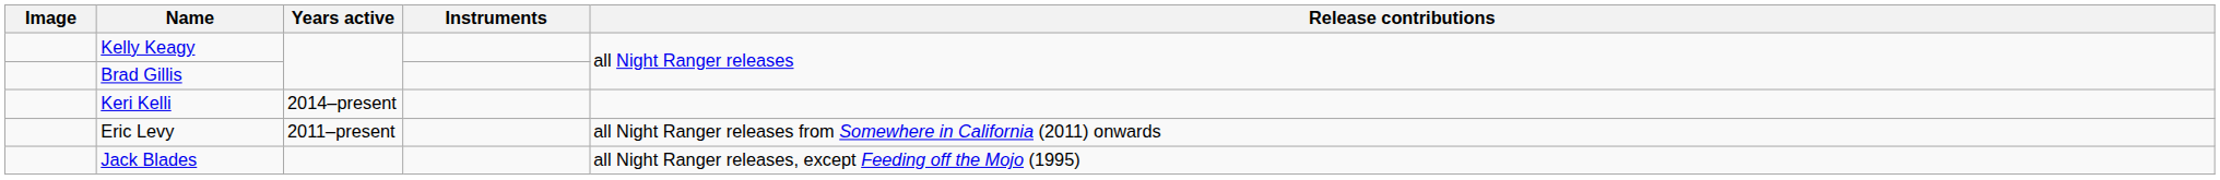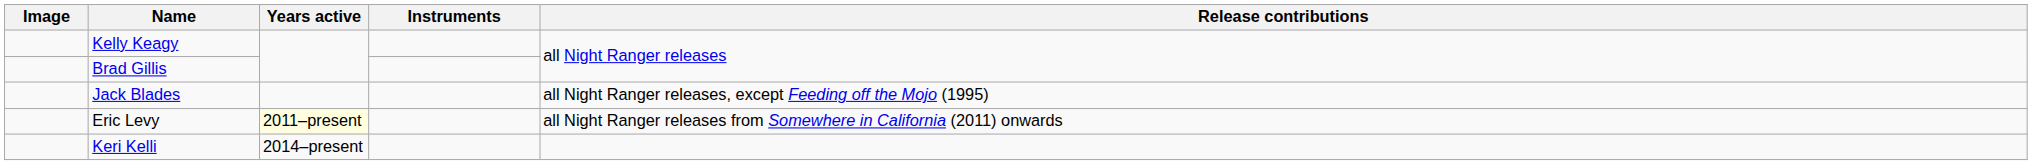 <table class="wikitable" border="1" width=100%>
 <tr>
 <th width="75">Image</th>
 <th width="160">Name</th>
 <th width="100">Years active</th>
 <th width="160">Instruments</th>
 <th>Release contributions</th>
 </tr>
 <tr>
 <td></td>
 <td><a href='#'>Kelly Keagy</a></td>
 <td rowspan="2"></td>
 <td></td>
 <td rowspan="2">all <a href='#'>Night Ranger releases</a></td>
 </tr>
 <tr>
 <td></td>
 <td><a href='#'>Brad Gillis</a></td>
 <td></td>
 </tr>
 <tr>
 <td></td>
+<td><a href='#'>Jack Blades</a></td>
+<td></td>
+<td></td>
+<td>all Night Ranger releases, except <em><a href='#'>Feeding off the Mojo</a></em> (1995)</td>
+</tr>
+<tr>
+<td></td>
+<td>Eric Levy</td>
+<td style="background: lightyellow;">2011–present</td>
+<td></td>
+<td>all Night Ranger releases from <em><a href='#'>Somewhere in California</a></em> (2011) onwards</td>
+</tr>
+<tr>
+<td></td>
 <td><a href='#'>Keri Kelli</a></td>
 <td>2014–present<br></td>
 <td></td>
 <td></td>
 </tr>
-<tr>
-<td></td>
-<td>Eric Levy</td>
-<td>2011–present</td>
-<td></td>
-<td>all Night Ranger releases from <em><a href='#'>Somewhere in California</a></em> (2011) onwards</td>
-</tr>
-<tr>
-<td></td>
-<td><a href='#'>Jack Blades</a></td>
-<td></td>
-<td></td>
-<td>all Night Ranger releases, except <em><a href='#'>Feeding off the Mojo</a></em> (1995)</td>
-</tr>
 </table>
